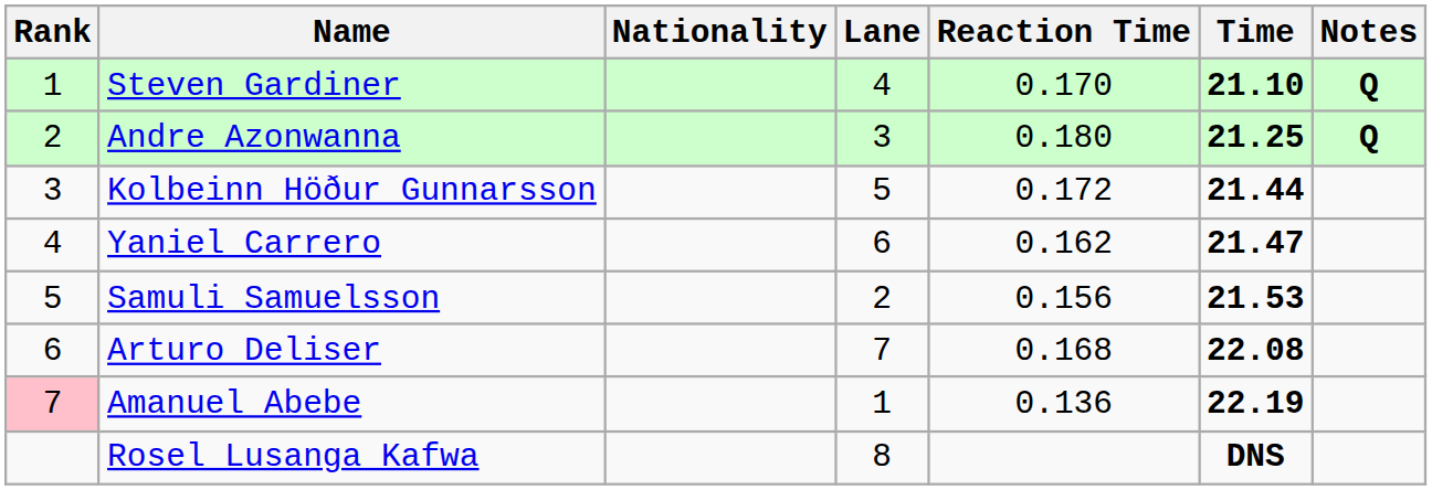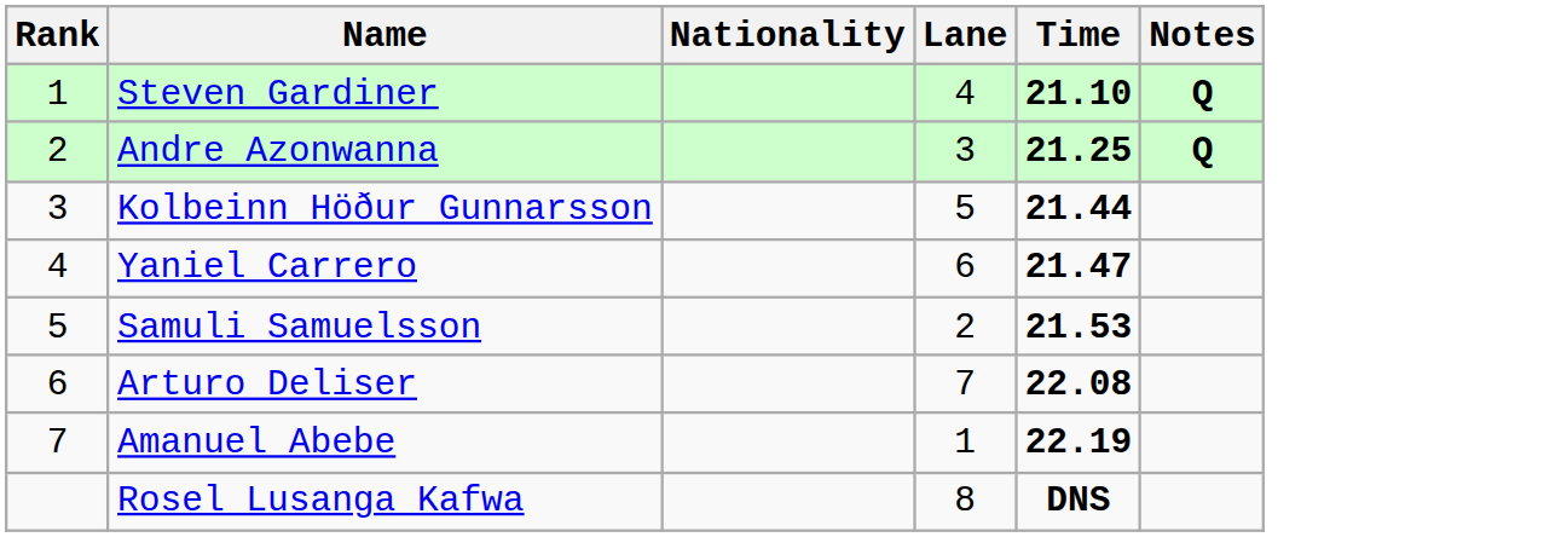 <table class="wikitable sortable" style="text-align:center">
 <tr>
 <th>Rank</th>
 <th>Name</th>
 <th>Nationality</th>
 <th>Lane</th>
-<th>Reaction Time</th>
 <th>Time</th>
 <th>Notes</th>
 </tr>
 <tr bgcolor=ccffcc>
 <td>1</td>
 <td align=left><a href='#'>Steven Gardiner</a></td>
 <td align=left></td>
 <td>4</td>
-<td>0.170</td>
 <td><strong>21.10</strong></td>
 <td><strong>Q</strong></td>
 </tr>
 <tr bgcolor=ccffcc>
 <td>2</td>
 <td align=left><a href='#'>Andre Azonwanna</a></td>
 <td align=left></td>
 <td>3</td>
-<td>0.180</td>
 <td><strong>21.25</strong></td>
 <td><strong>Q</strong></td>
 </tr>
 <tr>
 <td>3</td>
 <td align=left><a href='#'>Kolbeinn Höður Gunnarsson</a></td>
 <td align=left></td>
 <td>5</td>
-<td>0.172</td>
 <td><strong>21.44</strong></td>
 <td></td>
 </tr>
 <tr>
 <td>4</td>
 <td align=left><a href='#'>Yaniel Carrero</a></td>
 <td align=left></td>
 <td>6</td>
-<td>0.162</td>
 <td><strong>21.47</strong></td>
 <td></td>
 </tr>
 <tr>
 <td>5</td>
 <td align=left><a href='#'>Samuli Samuelsson</a></td>
 <td align=left></td>
 <td>2</td>
-<td>0.156</td>
 <td><strong>21.53</strong></td>
 <td></td>
 </tr>
 <tr>
 <td>6</td>
 <td align=left><a href='#'>Arturo Deliser</a></td>
 <td align=left></td>
 <td>7</td>
-<td>0.168</td>
 <td><strong>22.08</strong></td>
 <td></td>
 </tr>
 <tr>
-<td style="background: pink;">7</td>
+<td>7</td>
 <td align=left><a href='#'>Amanuel Abebe</a></td>
 <td align=left></td>
 <td>1</td>
-<td>0.136</td>
 <td><strong>22.19</strong></td>
 <td></td>
 </tr>
 <tr>
 <td></td>
 <td align=left><a href='#'>Rosel Lusanga Kafwa</a></td>
 <td align=left></td>
 <td>8</td>
-<td></td>
 <td><strong>DNS</strong></td>
 <td></td>
 </tr>
 </table>
